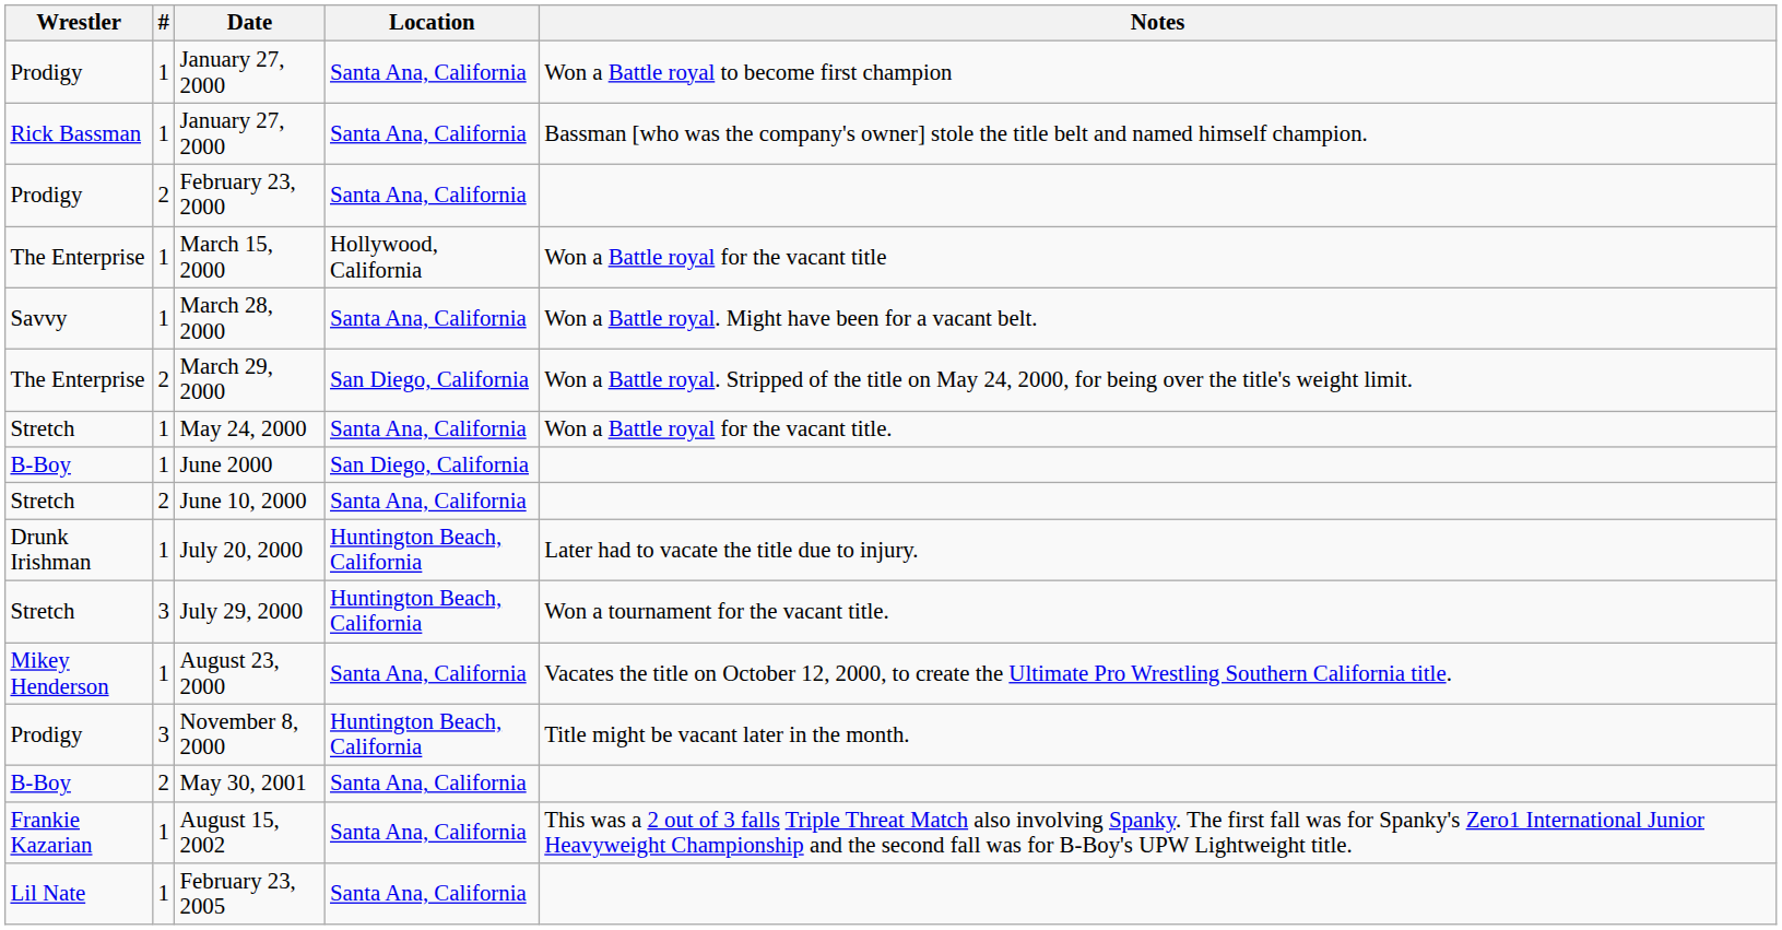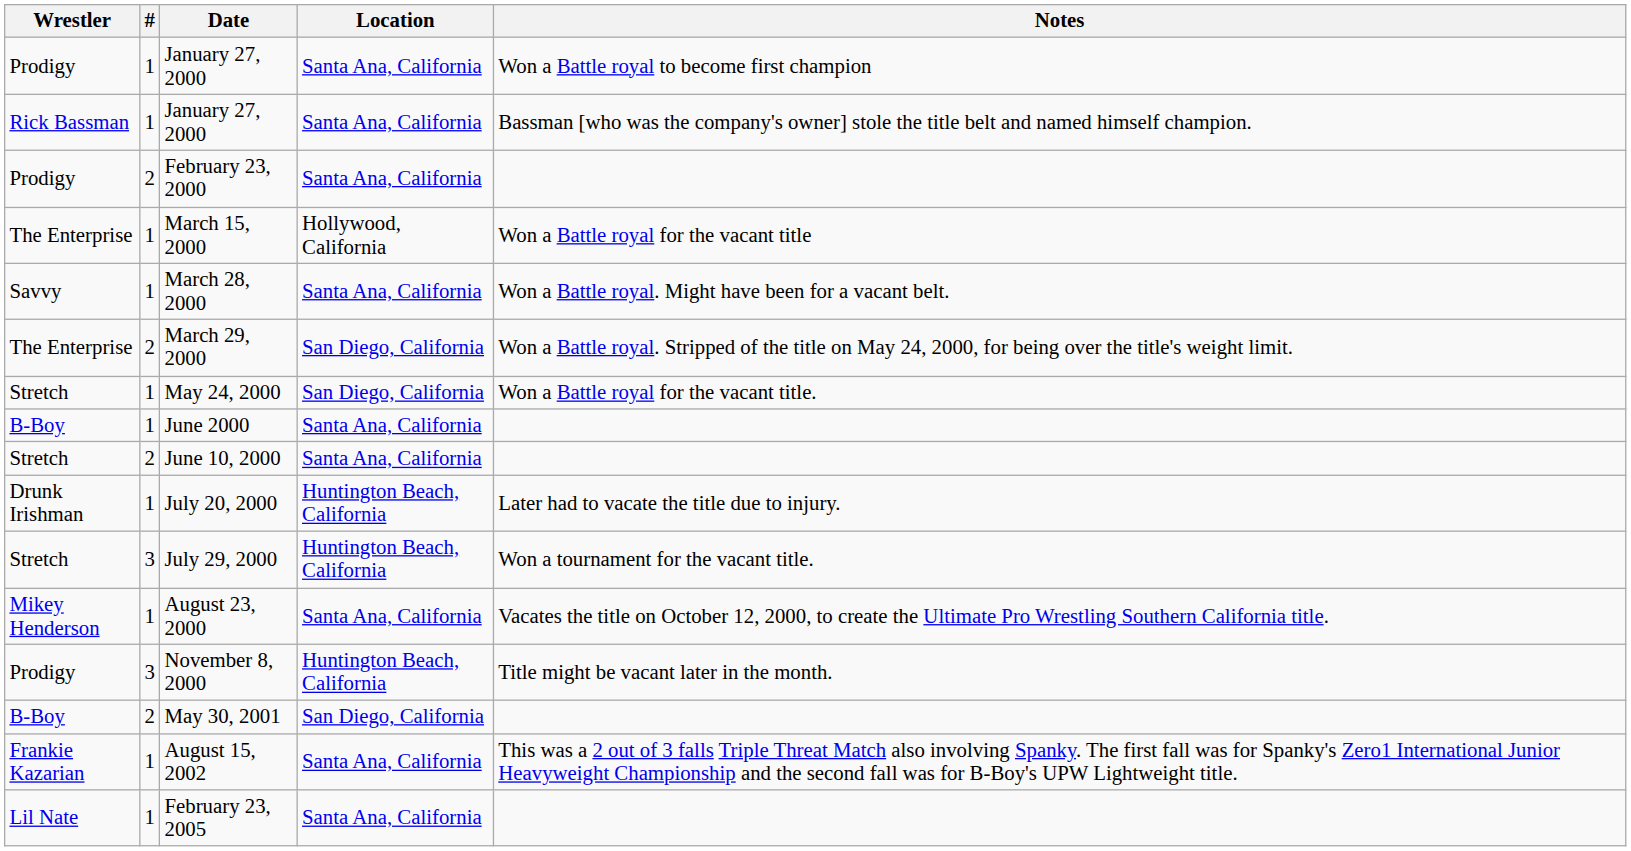 <table class="wikitable sortable">
 <tr>
 <th>Wrestler</th>
 <th>#</th>
 <th>Date</th>
 <th>Location</th>
 <th>Notes</th>
 </tr>
 <tr>
 <td>Prodigy</td>
 <td>1</td>
 <td>January 27, 2000</td>
 <td><a href='#'>Santa Ana, California</a></td>
 <td>Won a <a href='#'>Battle royal</a> to become first champion</td>
 </tr>
 <tr>
 <td><a href='#'>Rick Bassman</a></td>
 <td>1</td>
 <td>January 27, 2000</td>
 <td><a href='#'>Santa Ana, California</a></td>
 <td>Bassman [who was the company's owner] stole the title belt and named himself champion.</td>
 </tr>
 <tr>
 <td>Prodigy</td>
 <td>2</td>
 <td>February 23, 2000</td>
 <td><a href='#'>Santa Ana, California</a></td>
 <td></td>
 </tr>
 <tr>
 <td>The Enterprise</td>
 <td>1</td>
 <td>March 15, 2000</td>
 <td>Hollywood, California</td>
 <td>Won a <a href='#'>Battle royal</a> for the vacant title</td>
 </tr>
 <tr>
 <td>Savvy</td>
 <td>1</td>
 <td>March 28, 2000</td>
 <td><a href='#'>Santa Ana, California</a></td>
 <td>Won a <a href='#'>Battle royal</a>. Might have been for a vacant belt.</td>
 </tr>
 <tr>
 <td>The Enterprise</td>
 <td>2</td>
 <td>March 29, 2000</td>
 <td><a href='#'>San Diego, California</a></td>
 <td>Won a <a href='#'>Battle royal</a>. Stripped of the title on May 24, 2000, for being over the title's weight limit.</td>
 </tr>
 <tr>
 <td>Stretch</td>
 <td>1</td>
 <td>May 24, 2000</td>
-<td><a href='#'>Santa Ana, California</a></td>
+<td><a href='#'>San Diego, California</a></td>
 <td>Won a <a href='#'>Battle royal</a> for the vacant title.</td>
 </tr>
 <tr>
 <td><a href='#'>B-Boy</a></td>
 <td>1</td>
 <td>June 2000</td>
-<td><a href='#'>San Diego, California</a></td>
+<td><a href='#'>Santa Ana, California</a></td>
 <td></td>
 </tr>
 <tr>
 <td>Stretch</td>
 <td>2</td>
 <td>June 10, 2000</td>
 <td><a href='#'>Santa Ana, California</a></td>
 <td></td>
 </tr>
 <tr>
 <td>Drunk Irishman</td>
 <td>1</td>
 <td>July 20, 2000</td>
 <td><a href='#'>Huntington Beach, California</a></td>
 <td>Later had to vacate the title due to injury.</td>
 </tr>
 <tr>
 <td>Stretch</td>
 <td>3</td>
 <td>July 29, 2000</td>
 <td><a href='#'>Huntington Beach, California</a></td>
 <td>Won a tournament for the vacant title.</td>
 </tr>
 <tr>
 <td><a href='#'>Mikey Henderson</a></td>
 <td>1</td>
 <td>August 23, 2000</td>
 <td><a href='#'>Santa Ana, California</a></td>
 <td>Vacates the title on October 12, 2000, to create the <a href='#'>Ultimate Pro Wrestling Southern California title</a>.</td>
 </tr>
 <tr>
 <td>Prodigy</td>
 <td>3</td>
 <td>November 8, 2000</td>
 <td><a href='#'>Huntington Beach, California</a></td>
 <td>Title might be vacant later in the month.</td>
 </tr>
 <tr>
 <td><a href='#'>B-Boy</a></td>
 <td>2</td>
 <td>May 30, 2001</td>
-<td><a href='#'>Santa Ana, California</a></td>
+<td><a href='#'>San Diego, California</a></td>
 <td></td>
 </tr>
 <tr>
 <td><a href='#'>Frankie Kazarian</a></td>
 <td>1</td>
 <td>August 15, 2002</td>
 <td><a href='#'>Santa Ana, California</a></td>
 <td>This was a <a href='#'>2 out of 3 falls</a> <a href='#'>Triple Threat Match</a> also involving <a href='#'>Spanky</a>. The first fall was for Spanky's <a href='#'>Zero1 International Junior Heavyweight Championship</a> and the second fall was for B-Boy's UPW Lightweight title.</td>
 </tr>
 <tr>
 <td><a href='#'>Lil Nate</a></td>
 <td>1</td>
 <td>February 23, 2005</td>
 <td><a href='#'>Santa Ana, California</a></td>
 <td></td>
 </tr>
 </table>
